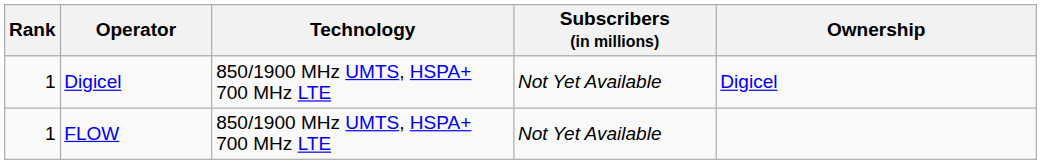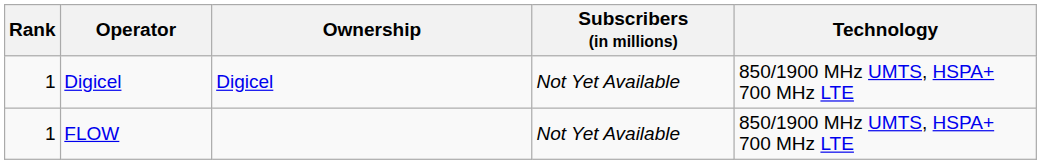 <table class="wikitable">
 <tr>
 <th style="width:3%;">Rank</th>
 <th style="width:15%;">Operator</th>
+<th style="width:32%;">Ownership</th>
+<th style="width:20%;">Subscribers<br><small>(in millions)</small></th>
 <th style="width:30%;">Technology</th>
-<th style="width:20%;">Subscribers<br><small>(in millions)</small></th>
-<th style="width:32%;">Ownership</th>
 </tr>
 <tr>
 <td style="text-align:right;">1</td>
 <td><a href='#'>Digicel</a></td>
+<td><a href='#'>Digicel</a></td>
+<td><em>Not Yet Available</em></td>
 <td>850/1900 MHz <a href='#'>UMTS</a>, <a href='#'>HSPA+</a><br>700 MHz <a href='#'>LTE</a></td>
-<td><em>Not Yet Available</em></td>
-<td><a href='#'>Digicel</a></td>
 </tr>
 <tr>
 <td style="text-align:right;">1</td>
 <td><a href='#'>FLOW</a></td>
+<td></td>
+<td><em>Not Yet Available</em></td>
 <td>850/1900 MHz <a href='#'>UMTS</a>, <a href='#'>HSPA+</a><br>700 MHz <a href='#'>LTE</a></td>
-<td><em>Not Yet Available</em></td>
-<td></td>
 </tr>
 </table>
